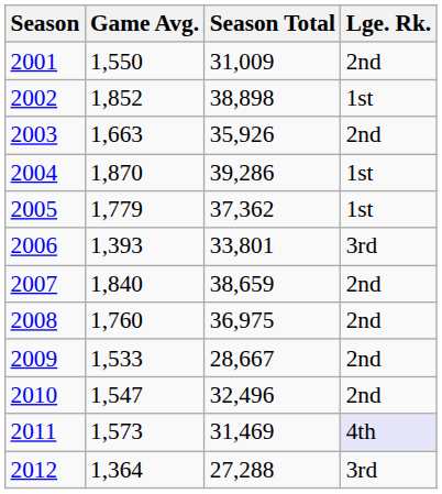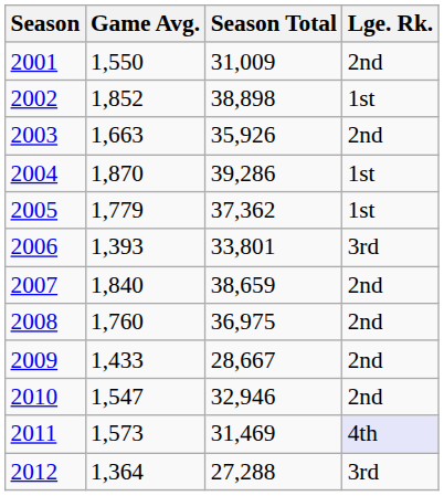 <table class="wikitable">
 <tr>
 <th>Season</th>
 <th>Game Avg.</th>
 <th>Season Total</th>
 <th>Lge. Rk.</th>
 </tr>
 <tr>
 <td><a href='#'>2001</a></td>
 <td>1,550</td>
 <td>31,009</td>
 <td>2nd</td>
 </tr>
 <tr>
 <td><a href='#'>2002</a></td>
 <td>1,852</td>
 <td>38,898</td>
 <td>1st</td>
 </tr>
 <tr>
 <td><a href='#'>2003</a></td>
 <td>1,663</td>
 <td>35,926</td>
 <td>2nd</td>
 </tr>
 <tr>
 <td><a href='#'>2004</a></td>
 <td>1,870</td>
 <td>39,286</td>
 <td>1st</td>
 </tr>
 <tr>
 <td><a href='#'>2005</a></td>
 <td>1,779</td>
 <td>37,362</td>
 <td>1st</td>
 </tr>
 <tr>
 <td><a href='#'>2006</a></td>
 <td>1,393</td>
 <td>33,801</td>
 <td>3rd</td>
 </tr>
 <tr>
 <td><a href='#'>2007</a></td>
 <td>1,840</td>
 <td>38,659</td>
 <td>2nd</td>
 </tr>
 <tr>
 <td><a href='#'>2008</a></td>
 <td>1,760</td>
 <td>36,975</td>
 <td>2nd</td>
 </tr>
 <tr>
 <td><a href='#'>2009</a></td>
-<td>1,533</td>
+<td>1,433</td>
 <td>28,667</td>
 <td>2nd</td>
 </tr>
 <tr>
 <td><a href='#'>2010</a></td>
 <td>1,547</td>
-<td>32,496</td>
+<td>32,946</td>
 <td>2nd</td>
 </tr>
 <tr>
 <td><a href='#'>2011</a></td>
 <td>1,573</td>
 <td>31,469</td>
 <td style="background: lavender;">4th</td>
 </tr>
 <tr>
 <td><a href='#'>2012</a></td>
 <td>1,364</td>
 <td>27,288</td>
 <td>3rd</td>
 </tr>
 </table>
